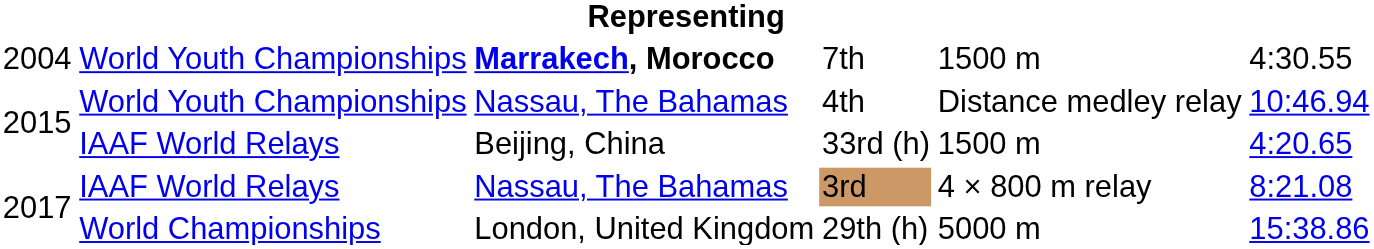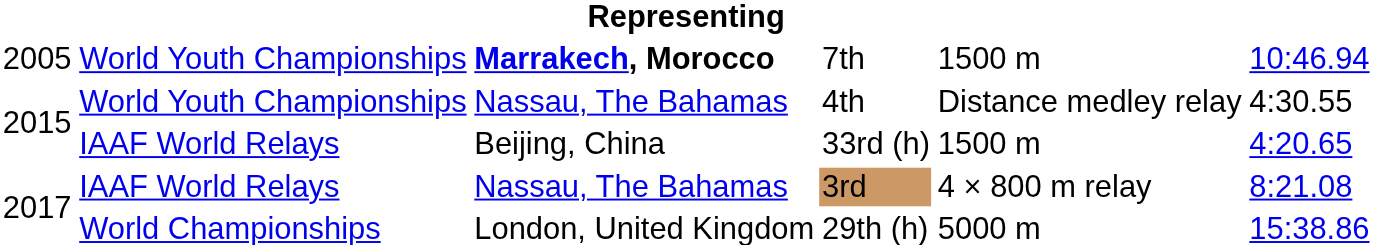 <table>
 <tr>
 <th colspan="6">Representing </th>
 </tr>
 <tr>
-<td>2004</td>
+<td>2005</td>
 <td><a href='#'>World Youth Championships</a></td>
 <td><strong><a href='#'>Marrakech</a>, Morocco</strong></td>
 <td>7th</td>
 <td>1500 m</td>
-<td>4:30.55</td>
+<td><a href='#'>10:46.94</a></td>
 </tr>
 <tr>
 <td rowspan=2>2015</td>
 <td><a href='#'>World Youth Championships</a></td>
 <td><a href='#'>Nassau, The Bahamas</a></td>
 <td>4th</td>
 <td>Distance medley relay</td>
-<td><a href='#'>10:46.94</a></td>
+<td>4:30.55</td>
 </tr>
 <tr>
 <td><a href='#'>IAAF World Relays</a></td>
 <td>Beijing, China</td>
 <td>33rd (h)</td>
 <td>1500 m</td>
 <td><a href='#'>4:20.65</a></td>
 </tr>
 <tr>
 <td rowspan=2>2017</td>
 <td><a href='#'>IAAF World Relays</a></td>
 <td><a href='#'>Nassau, The Bahamas</a></td>
 <td bgcolor=cc9966>3rd</td>
 <td>4 × 800 m relay</td>
 <td><a href='#'>8:21.08</a></td>
 </tr>
 <tr>
 <td><a href='#'>World Championships</a></td>
 <td>London, United Kingdom</td>
 <td>29th (h)</td>
 <td>5000 m</td>
 <td><a href='#'>15:38.86</a></td>
 </tr>
 </table>
